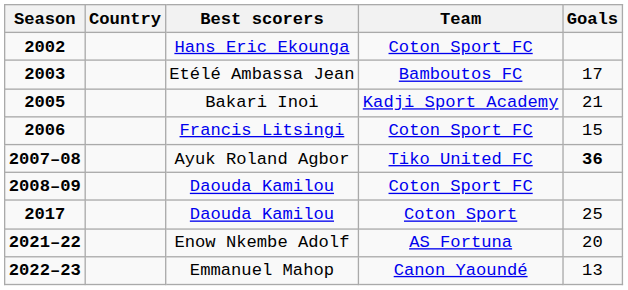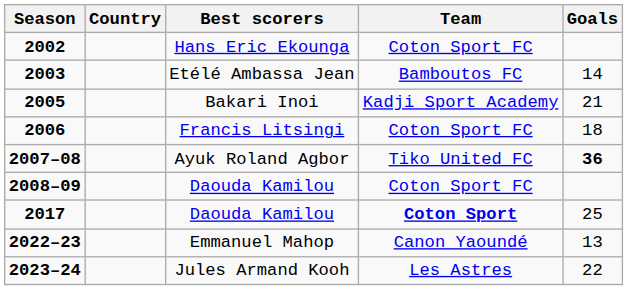 <table class="wikitable" style="text-align:center;">
 <tr>
 <th>Season</th>
 <th>Country</th>
 <th>Best scorers</th>
 <th>Team</th>
 <th>Goals</th>
 </tr>
 <tr>
 <td><strong>2002</strong></td>
 <td></td>
 <td><a href='#'>Hans Eric Ekounga</a></td>
 <td><a href='#'>Coton Sport FC</a></td>
 <td></td>
 </tr>
 <tr>
 <td><strong>2003</strong></td>
 <td></td>
 <td>Etélé Ambassa Jean</td>
 <td><a href='#'>Bamboutos FC</a></td>
-<td>17</td>
+<td>14</td>
 </tr>
 <tr>
 <td><strong>2005</strong></td>
 <td></td>
 <td>Bakari Inoi</td>
 <td><a href='#'>Kadji Sport Academy</a></td>
 <td>21</td>
 </tr>
 <tr>
 <td><strong>2006</strong></td>
 <td></td>
 <td><a href='#'>Francis Litsingi</a></td>
 <td><a href='#'>Coton Sport FC</a></td>
-<td>15</td>
+<td>18</td>
 </tr>
 <tr>
 <td><strong>2007–08</strong></td>
 <td></td>
 <td>Ayuk Roland Agbor</td>
 <td><a href='#'>Tiko United FC</a></td>
 <td><strong>36</strong></td>
 </tr>
 <tr>
 <td><strong>2008–09</strong></td>
 <td></td>
 <td><a href='#'>Daouda Kamilou</a></td>
 <td><a href='#'>Coton Sport FC</a></td>
 <td></td>
 </tr>
 <tr>
 <td><strong>2017</strong></td>
 <td></td>
 <td><a href='#'>Daouda Kamilou</a></td>
-<td><a href='#'>Coton Sport</a></td>
+<td><strong><a href='#'>Coton Sport</a></strong></td>
 <td>25</td>
-</tr>
-<tr>
-<td><strong>2021–22</strong></td>
-<td></td>
-<td>Enow Nkembe Adolf</td>
-<td><a href='#'>AS Fortuna</a></td>
-<td>20</td>
 </tr>
 <tr>
 <td><strong>2022–23</strong></td>
 <td></td>
 <td>Emmanuel Mahop</td>
 <td><a href='#'>Canon Yaoundé</a></td>
 <td>13</td>
 </tr>
+<tr>
+<td><strong>2023–24</strong></td>
+<td></td>
+<td>Jules Armand Kooh</td>
+<td><a href='#'>Les Astres</a></td>
+<td>22</td>
+</tr>
 </table>
